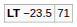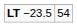 <table class="wikitable">
 <tr align="center">
 </tr>
 <tr align="center">
 <td><strong>LT</strong> −23.5</td>
-<td>71</td>
+<td>54</td>
 </tr>
 </table>
